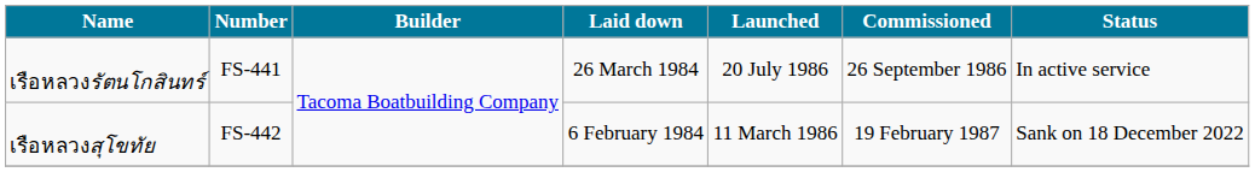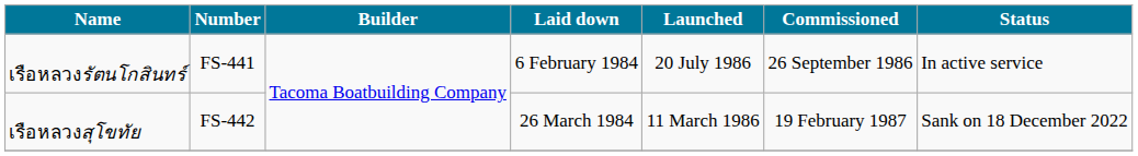 <table class="wikitable">
 <tr>
 <th style="background:#079;color:#fff;">Name</th>
 <th style="background:#079;color:#fff;">Number</th>
 <th style="background:#079;color:#fff;">Builder</th>
 <th style="background:#079;color:#fff;">Laid down</th>
 <th style="background:#079;color:#fff;">Launched</th>
 <th style="background:#079;color:#fff;">Commissioned</th>
 <th style="background:#079;color:#fff;">Status</th>
 </tr>
 <tr>
 <td><br>เรือหลวง<em>รัตนโกสินทร์</em></td>
 <td align="center">FS-441</td>
 <td rowspan="2" align="center"><a href='#'>Tacoma Boatbuilding Company</a></td>
-<td align="center">26 March 1984</td>
+<td align="center">6 February 1984</td>
 <td align="center">20 July 1986</td>
 <td align="center">26 September 1986</td>
 <td>In active service</td>
 </tr>
 <tr>
 <td><br>เรือหลวง<em>สุโขทัย</em></td>
 <td align="center">FS-442</td>
-<td align="center">6 February 1984</td>
+<td align="center">26 March 1984</td>
 <td align="center">11 March 1986</td>
 <td align="center">19 February 1987</td>
 <td>Sank on 18 December 2022</td>
 </tr>
 <tr>
 </tr>
 </table>
